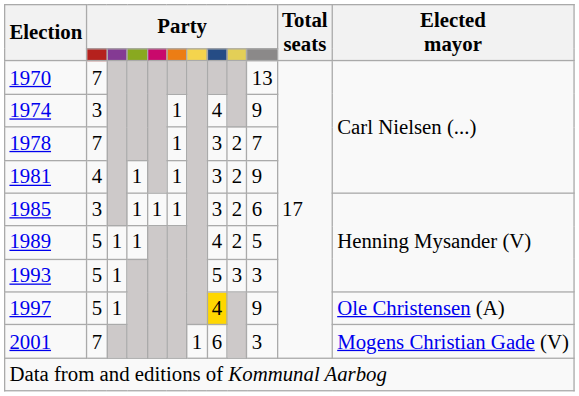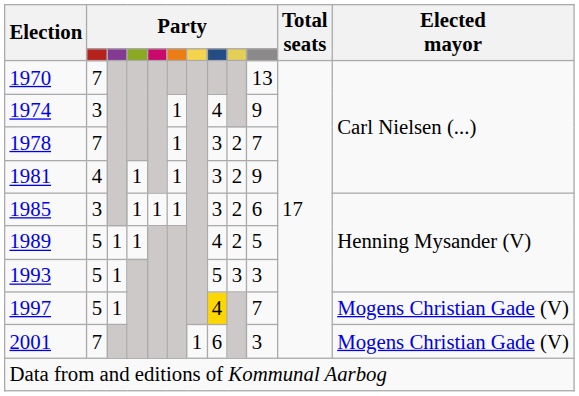 <table class="wikitable">
 <tr>
 <th rowspan=2>Election</th>
 <th colspan=9>Party</th>
 <th rowspan=2>Total<br>seats</th>
 <th rowspan=2>Elected<br>mayor</th>
 </tr>
 <tr>
 <td style="background:#B5211D;"><strong><a href='#'></a></strong></td>
 <td style="background:#843A93;"><strong><a href='#'></a></strong></td>
 <td style="background:#89A920;"><strong><a href='#'></a></strong></td>
 <td style="background:#C9096C;"><strong><a href='#'></a></strong></td>
 <td style="background:#EC7D14;"><strong><a href='#'></a></strong></td>
 <td style="background:#F4D44D;"><strong><a href='#'></a></strong></td>
 <td style="background:#254C85;"><strong><a href='#'></a></strong></td>
 <td style="background:#E3CF57;"><strong><a href='#'></a></strong></td>
 <td style="background:#8B8989;"><strong></strong></td>
 </tr>
 <tr>
 <td><a href='#'>1970</a></td>
 <td>7</td>
 <td style="background:#CDC9C9;" rowspan=5></td>
 <td style="background:#CDC9C9;" rowspan=3></td>
 <td style="background:#CDC9C9;" rowspan=4></td>
 <td style="background:#CDC9C9;"></td>
 <td style="background:#CDC9C9;" rowspan=8></td>
 <td style="background:#CDC9C9;"></td>
 <td style="background:#CDC9C9;" rowspan=2></td>
 <td>13</td>
 <td rowspan=9>17</td>
 <td rowspan=4>Carl Nielsen (...)</td>
 </tr>
 <tr>
 <td><a href='#'>1974</a></td>
 <td>3</td>
 <td>1</td>
 <td>4</td>
 <td>9</td>
 </tr>
 <tr>
 <td><a href='#'>1978</a></td>
 <td>7</td>
 <td>1</td>
 <td>3</td>
 <td>2</td>
 <td>7</td>
 </tr>
 <tr>
 <td><a href='#'>1981</a></td>
 <td>4</td>
 <td>1</td>
 <td>1</td>
 <td>3</td>
 <td>2</td>
 <td>9</td>
 </tr>
 <tr>
 <td><a href='#'>1985</a></td>
 <td>3</td>
 <td>1</td>
 <td>1</td>
 <td>1</td>
 <td>3</td>
 <td>2</td>
 <td>6</td>
 <td rowspan=3>Henning Mysander (V)</td>
 </tr>
 <tr>
 <td><a href='#'>1989</a></td>
 <td>5</td>
 <td>1</td>
 <td>1</td>
 <td style="background:#CDC9C9;" rowspan=4></td>
 <td style="background:#CDC9C9;" rowspan=4></td>
 <td>4</td>
 <td>2</td>
 <td>5</td>
 </tr>
 <tr>
 <td><a href='#'>1993</a></td>
 <td>5</td>
 <td>1</td>
 <td style="background:#CDC9C9;" rowspan=3></td>
 <td>5</td>
 <td>3</td>
 <td>3</td>
 </tr>
 <tr>
 <td><a href='#'>1997</a></td>
 <td>5</td>
 <td>1</td>
 <td style="background: gold;">4</td>
 <td style="background:#CDC9C9;" rowspan=2></td>
-<td>9</td>
-<td><a href='#'>Ole Christensen</a> (A)</td>
+<td>7</td>
+<td><a href='#'>Mogens Christian Gade</a> (V)</td>
 </tr>
 <tr>
 <td><a href='#'>2001</a></td>
 <td>7</td>
 <td style="background:#CDC9C9;"></td>
 <td>1</td>
 <td>6</td>
 <td>3</td>
 <td><a href='#'>Mogens Christian Gade</a> (V)</td>
 </tr>
 <tr>
 <td colspan=14>Data from  and editions of <em>Kommunal Aarbog</em></td>
 </tr>
 </table>
